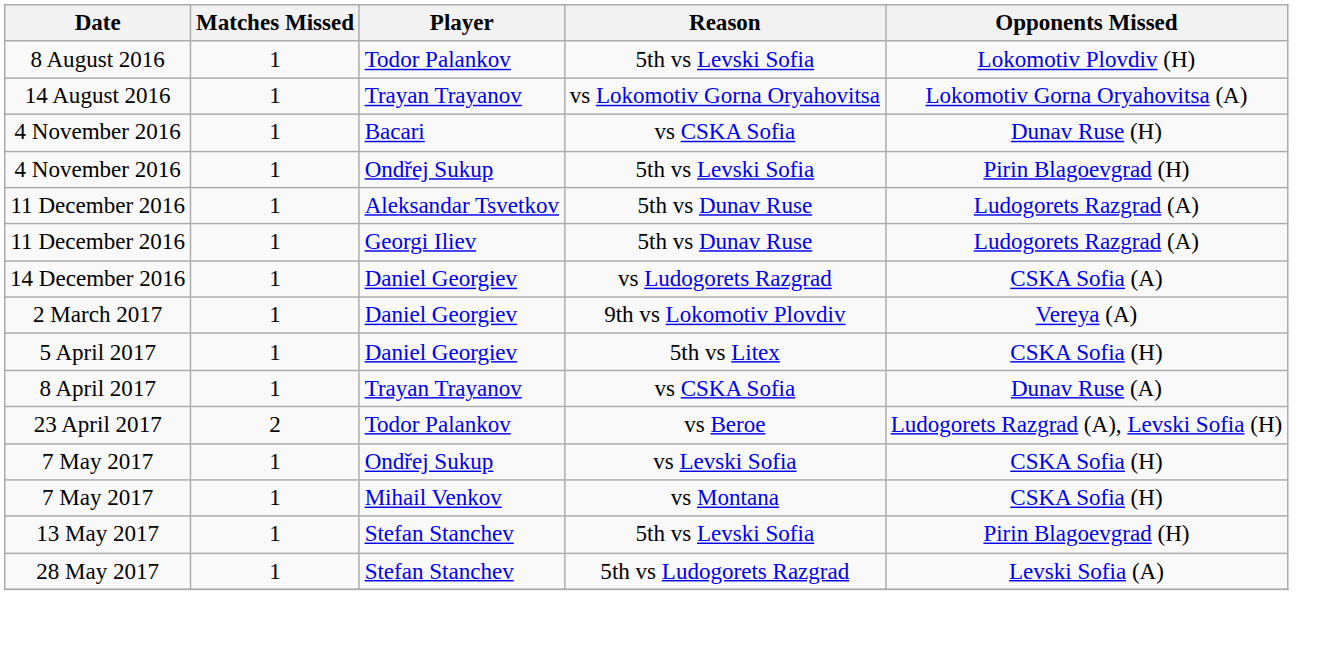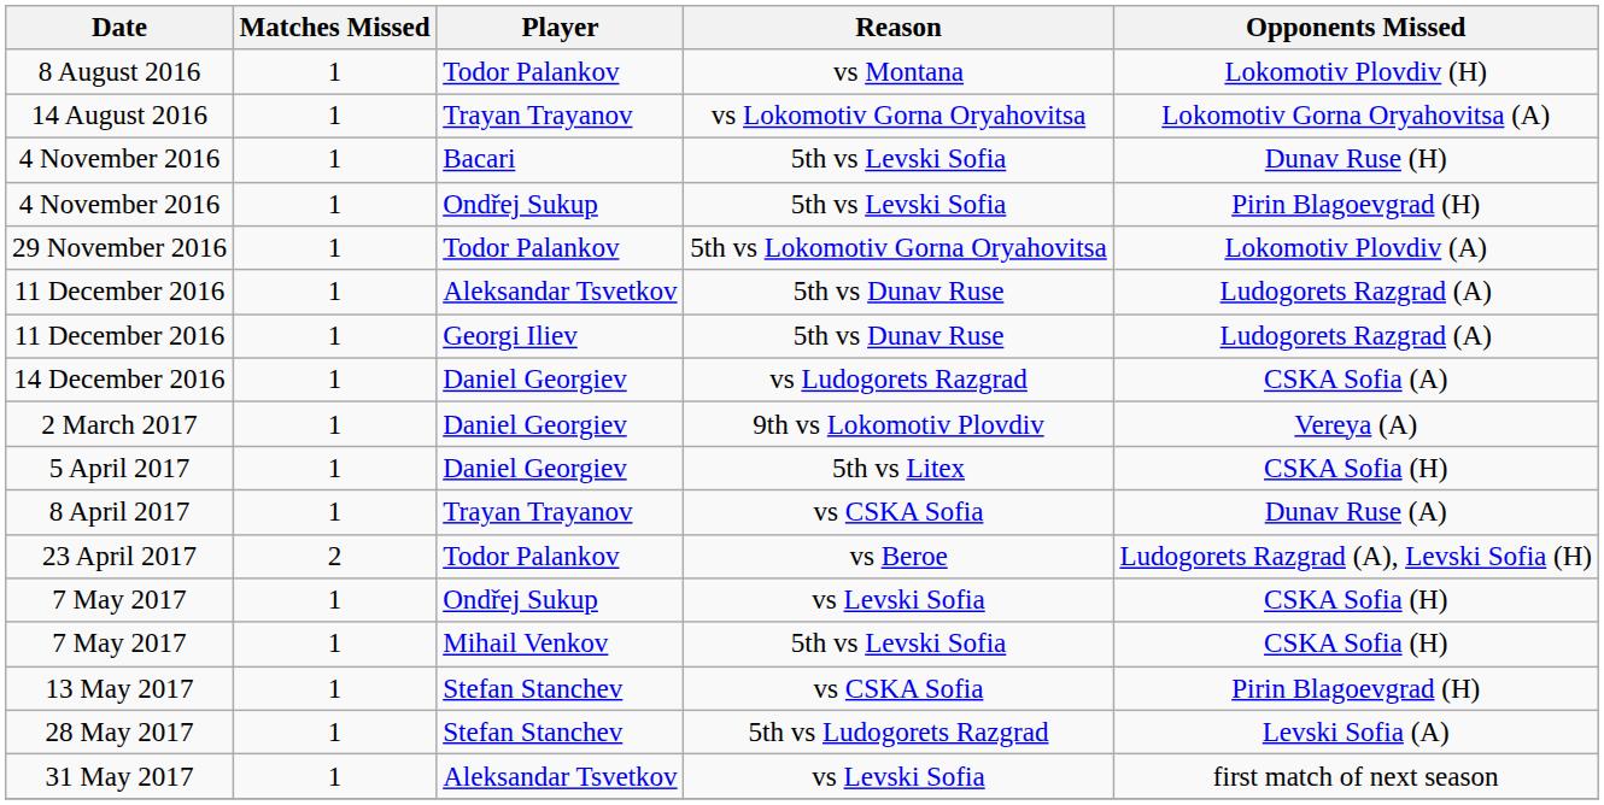 <table class="wikitable" style="text-align: center">
 <tr>
 <th>Date</th>
 <th>Matches Missed</th>
 <th>Player</th>
 <th>Reason</th>
 <th>Opponents Missed</th>
 </tr>
 <tr>
 <td>8 August 2016</td>
 <td>1</td>
 <td style="text-align:left;"> <a href='#'>Todor Palankov</a></td>
-<td>5th  vs <a href='#'>Levski Sofia</a></td>
+<td> vs <a href='#'>Montana</a></td>
 <td><a href='#'>Lokomotiv Plovdiv</a> (H)</td>
 </tr>
 <tr>
 <td>14 August 2016</td>
 <td>1</td>
 <td style="text-align:left;"> <a href='#'>Trayan Trayanov</a></td>
 <td> vs <a href='#'>Lokomotiv Gorna Oryahovitsa</a></td>
 <td><a href='#'>Lokomotiv Gorna Oryahovitsa</a> (A)</td>
 </tr>
 <tr>
 <td>4 November 2016</td>
 <td>1</td>
 <td style="text-align:left;"> <a href='#'>Bacari</a></td>
-<td> vs <a href='#'>CSKA Sofia</a></td>
+<td>5th  vs <a href='#'>Levski Sofia</a></td>
 <td><a href='#'>Dunav Ruse</a> (H)</td>
 </tr>
 <tr>
 <td>4 November 2016</td>
 <td>1</td>
 <td style="text-align:left;"> <a href='#'>Ondřej Sukup</a></td>
 <td>5th  vs <a href='#'>Levski Sofia</a></td>
 <td><a href='#'>Pirin Blagoevgrad</a> (H)</td>
+</tr>
+<tr>
+<td>29 November 2016</td>
+<td>1</td>
+<td style="text-align:left;"> <a href='#'>Todor Palankov</a></td>
+<td>5th  vs <a href='#'>Lokomotiv Gorna Oryahovitsa</a></td>
+<td><a href='#'>Lokomotiv Plovdiv</a> (A)</td>
 </tr>
 <tr>
 <td>11 December 2016</td>
 <td>1</td>
 <td style="text-align:left;"> <a href='#'>Aleksandar Tsvetkov</a></td>
 <td>5th  vs <a href='#'>Dunav Ruse</a></td>
 <td><a href='#'>Ludogorets Razgrad</a> (A)</td>
 </tr>
 <tr>
 <td>11 December 2016</td>
 <td>1</td>
 <td style="text-align:left;"> <a href='#'>Georgi Iliev</a></td>
 <td>5th  vs <a href='#'>Dunav Ruse</a></td>
 <td><a href='#'>Ludogorets Razgrad</a> (A)</td>
 </tr>
 <tr>
 <td>14 December 2016</td>
 <td>1</td>
 <td style="text-align:left;"> <a href='#'>Daniel Georgiev</a></td>
 <td> vs <a href='#'>Ludogorets Razgrad</a></td>
 <td><a href='#'>CSKA Sofia</a> (A)</td>
 </tr>
 <tr>
 <td>2 March 2017</td>
 <td>1</td>
 <td style="text-align:left;"> <a href='#'>Daniel Georgiev</a></td>
 <td>9th  vs <a href='#'>Lokomotiv Plovdiv</a></td>
 <td><a href='#'>Vereya</a> (A)</td>
 </tr>
 <tr>
 <td>5 April 2017</td>
 <td>1</td>
 <td style="text-align:left;"> <a href='#'>Daniel Georgiev</a></td>
 <td>5th  vs <a href='#'>Litex</a></td>
 <td><a href='#'>CSKA Sofia</a> (H)</td>
 </tr>
 <tr>
 <td>8 April 2017</td>
 <td>1</td>
 <td style="text-align:left;"> <a href='#'>Trayan Trayanov</a></td>
 <td> vs <a href='#'>CSKA Sofia</a></td>
 <td><a href='#'>Dunav Ruse</a> (A)</td>
 </tr>
 <tr>
 <td>23 April 2017</td>
 <td>2</td>
 <td style="text-align:left;"> <a href='#'>Todor Palankov</a></td>
 <td> vs <a href='#'>Beroe</a></td>
 <td><a href='#'>Ludogorets Razgrad</a> (A), <a href='#'>Levski Sofia</a> (H)</td>
 </tr>
 <tr>
 <td>7 May 2017</td>
 <td>1</td>
 <td style="text-align:left;"> <a href='#'>Ondřej Sukup</a></td>
 <td> vs <a href='#'>Levski Sofia</a></td>
 <td><a href='#'>CSKA Sofia</a> (H)</td>
 </tr>
 <tr>
 <td>7 May 2017</td>
 <td>1</td>
 <td style="text-align:left;"> <a href='#'>Mihail Venkov</a></td>
-<td> vs <a href='#'>Montana</a></td>
+<td>5th  vs <a href='#'>Levski Sofia</a></td>
 <td><a href='#'>CSKA Sofia</a> (H)</td>
 </tr>
 <tr>
 <td>13 May 2017</td>
 <td>1</td>
 <td style="text-align:left;"> <a href='#'>Stefan Stanchev</a></td>
-<td>5th  vs <a href='#'>Levski Sofia</a></td>
+<td> vs <a href='#'>CSKA Sofia</a></td>
 <td><a href='#'>Pirin Blagoevgrad</a> (H)</td>
 </tr>
 <tr>
 <td>28 May 2017</td>
 <td>1</td>
 <td style="text-align:left;"> <a href='#'>Stefan Stanchev</a></td>
 <td>5th  vs <a href='#'>Ludogorets Razgrad</a></td>
 <td><a href='#'>Levski Sofia</a> (A)</td>
 </tr>
 <tr>
+<td>31 May 2017</td>
+<td>1</td>
+<td style="text-align:left;"> <a href='#'>Aleksandar Tsvetkov</a></td>
+<td> vs <a href='#'>Levski Sofia</a></td>
+<td>first match of next season</td>
+</tr>
+<tr>
 </tr>
 </table>
